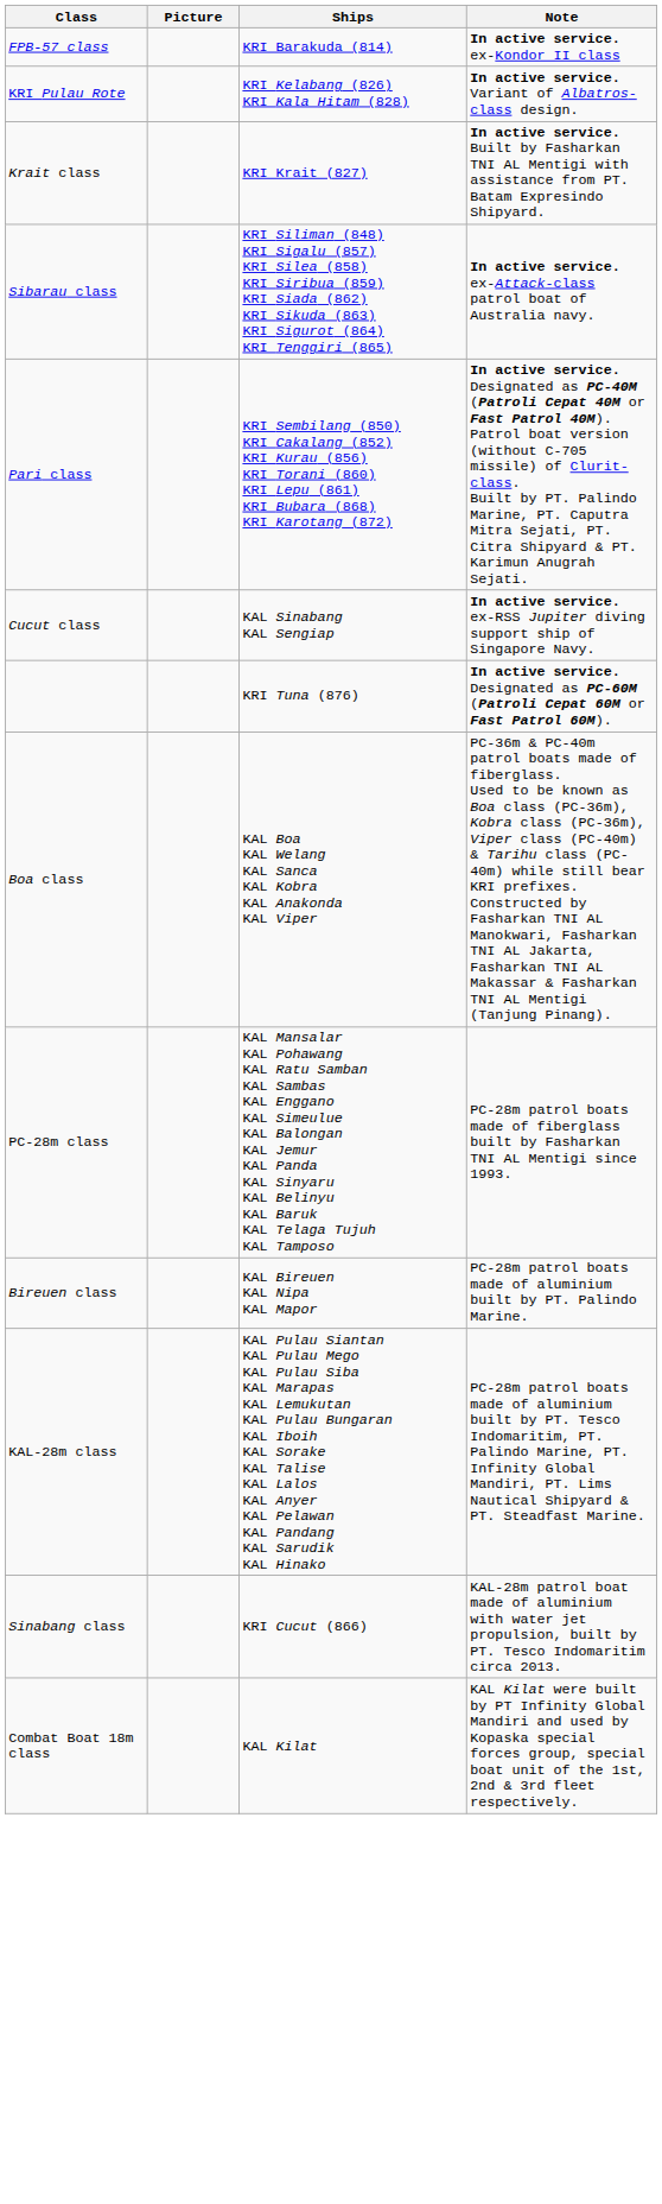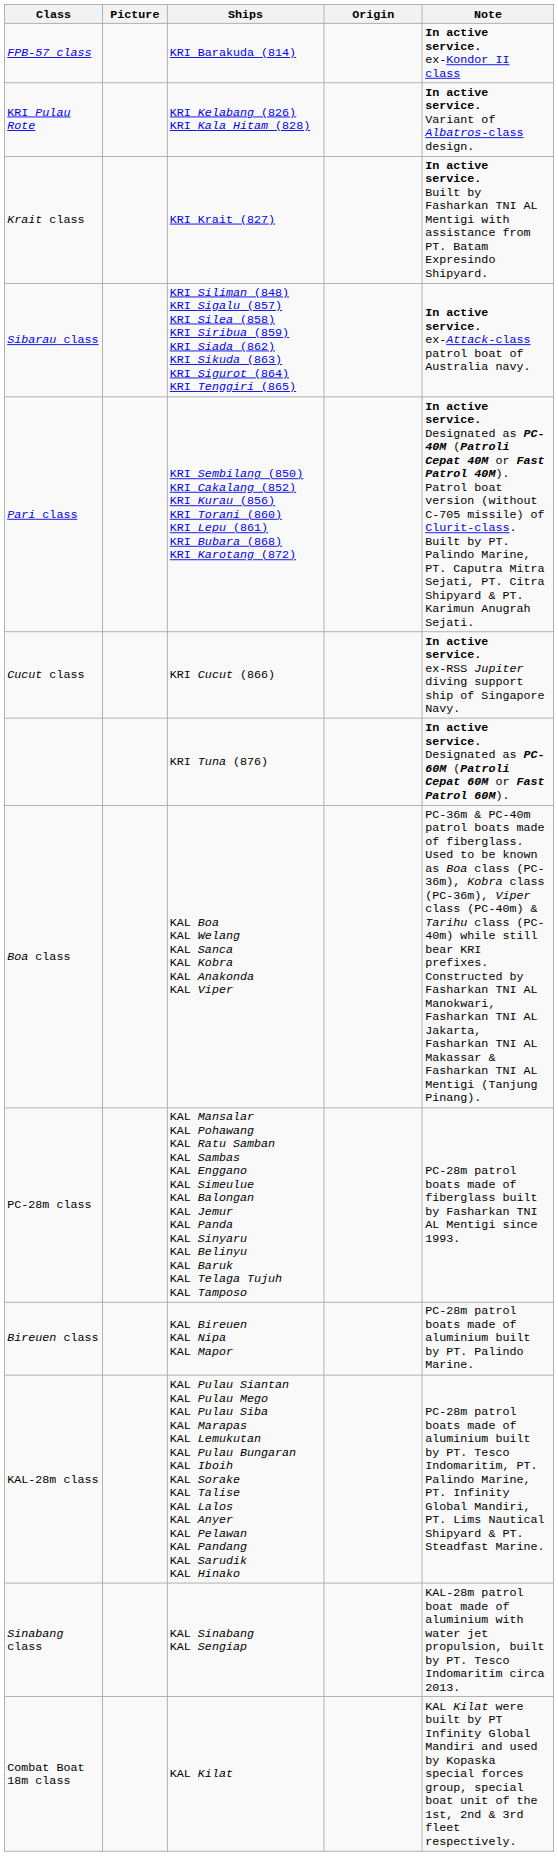 <table class="wikitable sortable">
 <tr>
 <th style="text-align:centre; width:15%;">Class</th>
 <th style="text-align:centre; width:9%;">Picture</th>
 <th style="text-align:centre; width:24%;">Ships</th>
+<th style="text-align:centre; width:15%;">Origin</th>
 <th style="text-align:centre; width:20%;">Note</th>
 </tr>
 <tr>
 <td><em><a href='#'>FPB-57 class</a></em></td>
 <td></td>
 <td><a href='#'>KRI Barakuda (814)</a></td>
+<td><br></td>
 <td><strong>In active service.</strong><br>ex-<a href='#'>Kondor II class</a></td>
 </tr>
 <tr>
 <td><a href='#'>KRI <em>Pulau Rote</em></a></td>
 <td></td>
 <td><a href='#'>KRI <em>Kelabang</em> (826)</a> <br><a href='#'>KRI <em>Kala Hitam</em> (828)</a></td>
+<td></td>
 <td><strong>In active service.</strong><br>Variant of <a href='#'><em>Albatros</em>-class</a> design.</td>
 </tr>
 <tr>
 <td><em>Krait</em> class</td>
 <td></td>
 <td><a href='#'>KRI Krait (827)</a></td>
+<td></td>
 <td><strong>In active service.</strong><br>Built by Fasharkan TNI AL Mentigi with assistance from PT. Batam Expresindo Shipyard.</td>
 </tr>
 <tr>
 <td><a href='#'><em>Sibarau</em> class</a></td>
 <td></td>
 <td><a href='#'>KRI <em>Siliman</em> (848)</a><br><a href='#'>KRI <em>Sigalu</em> (857)</a><br><a href='#'>KRI <em>Silea</em> (858)</a><br><a href='#'>KRI <em>Siribua</em> (859)</a><br><a href='#'>KRI <em>Siada</em> (862)</a><br><a href='#'>KRI <em>Sikuda</em> (863)</a><br><a href='#'>KRI <em>Sigurot</em> (864)</a><br><a href='#'>KRI <em>Tenggiri</em> (865)</a></td>
+<td></td>
 <td><strong>In active service.</strong><br>ex-<a href='#'><em>Attack</em>-class</a> patrol boat of Australia navy.</td>
 </tr>
 <tr>
 <td><a href='#'><em>Pari</em> class</a><br></td>
 <td><br></td>
 <td><a href='#'>KRI <em>Sembilang</em> (850)</a><br><a href='#'>KRI <em>Cakalang</em> (852)</a><br><a href='#'>KRI <em>Kurau</em> (856)</a><br><a href='#'>KRI <em>Torani</em> (860)</a><br><a href='#'>KRI <em>Lepu</em> (861)</a><br><a href='#'>KRI <em>Bubara</em> (868)</a><br><a href='#'>KRI <em>Karotang</em> (872)</a><br></td>
+<td></td>
 <td><strong>In active service.</strong><br>Designated as <strong><em>PC-40M</em></strong> (<strong><em>Patroli Cepat 40M</em></strong> or <strong><em>Fast Patrol 40M</em></strong>). Patrol boat version (without C-705 missile) of <a href='#'>Clurit-class</a>.<br>Built by PT. Palindo Marine, PT. Caputra Mitra Sejati, PT. Citra Shipyard & PT. Karimun Anugrah Sejati.</td>
 </tr>
 <tr>
 <td><em>Cucut</em> class</td>
 <td></td>
-<td>KAL <em>Sinabang</em><br>KAL <em>Sengiap</em></td>
+<td>KRI <em>Cucut</em> (866)</td>
+<td></td>
 <td><strong>In active service.</strong><br>ex-RSS <em>Jupiter</em> diving support ship of Singapore Navy.</td>
 </tr>
 <tr>
 <td></td>
 <td></td>
 <td>KRI <em>Tuna</em> (876)</td>
+<td></td>
 <td><strong>In active service.</strong><br>Designated as <strong><em>PC-60M</em></strong> (<strong><em>Patroli Cepat 60M</em></strong> or <strong><em>Fast Patrol 60M</em></strong>).</td>
 </tr>
 <tr>
 <td><em>Boa</em> class</td>
 <td></td>
 <td>KAL <em>Boa</em><br>KAL <em>Welang</em><br>KAL <em>Sanca</em><br>KAL <em>Kobra</em><br>KAL <em>Anakonda</em> <br>KAL <em>Viper</em></td>
+<td></td>
 <td>PC-36m & PC-40m patrol boats made of fiberglass.<br>Used to be known as <em>Boa</em> class (PC-36m), <em>Kobra</em> class (PC-36m), <em>Viper</em> class (PC-40m) & <em>Tarihu</em> class (PC-40m) while still bear KRI prefixes.<br>Constructed by Fasharkan TNI AL Manokwari, Fasharkan TNI AL Jakarta, Fasharkan TNI AL Makassar & Fasharkan TNI AL Mentigi (Tanjung Pinang).</td>
 </tr>
 <tr>
 <td>PC-28m class</td>
 <td></td>
 <td>KAL <em>Mansalar</em><br>KAL <em>Pohawang</em><br>KAL <em>Ratu Samban</em><br>KAL <em>Sambas</em><br>KAL <em>Enggano</em><br>KAL <em>Simeulue</em><br>KAL <em>Balongan</em><br>KAL <em>Jemur</em><br>KAL <em>Panda</em><br>KAL <em>Sinyaru</em><br>KAL <em>Belinyu</em><br>KAL <em>Baruk</em><br>KAL <em>Telaga Tujuh</em><br>KAL <em>Tamposo</em></td>
+<td></td>
 <td>PC-28m patrol boats made of fiberglass built by Fasharkan TNI AL Mentigi since 1993.</td>
 </tr>
 <tr>
 <td><em>Bireuen</em> class</td>
 <td></td>
 <td>KAL <em>Bireuen</em><br>KAL <em>Nipa</em><br>KAL <em>Mapor</em></td>
+<td></td>
 <td>PC-28m patrol boats made of aluminium built by PT. Palindo Marine.</td>
 </tr>
 <tr>
 <td>KAL-28m class</td>
 <td></td>
 <td>KAL <em>Pulau Siantan</em><br>KAL <em>Pulau Mego</em><br>KAL <em>Pulau Siba</em><br>KAL <em>Marapas</em><br>KAL <em>Lemukutan</em><br>KAL <em>Pulau Bungaran</em><br>KAL <em>Iboih</em><br>KAL <em>Sorake</em><br>KAL <em>Talise</em><br>KAL <em>Lalos</em><br>KAL <em>Anyer</em><br>KAL <em>Pelawan</em><br>KAL <em>Pandang</em><br>KAL <em>Sarudik</em><br>KAL <em>Hinako</em></td>
+<td></td>
 <td>PC-28m patrol boats made of aluminium built by PT. Tesco Indomaritim, PT. Palindo Marine, PT. Infinity Global Mandiri, PT. Lims Nautical Shipyard & PT. Steadfast Marine.</td>
 </tr>
 <tr>
 <td><em>Sinabang</em> class</td>
 <td></td>
-<td>KRI <em>Cucut</em> (866)</td>
+<td>KAL <em>Sinabang</em><br>KAL <em>Sengiap</em></td>
+<td></td>
 <td>KAL-28m patrol boat made of aluminium with water jet propulsion, built by PT. Tesco Indomaritim circa 2013.</td>
 </tr>
 <tr>
 <td>Combat Boat 18m class</td>
 <td><br></td>
 <td>KAL <em>Kilat</em></td>
+<td></td>
 <td>KAL <em>Kilat</em> were built by PT Infinity Global Mandiri and used by Kopaska special forces group, special boat unit of the 1st, 2nd & 3rd fleet respectively.</td>
 </tr>
 </table>
